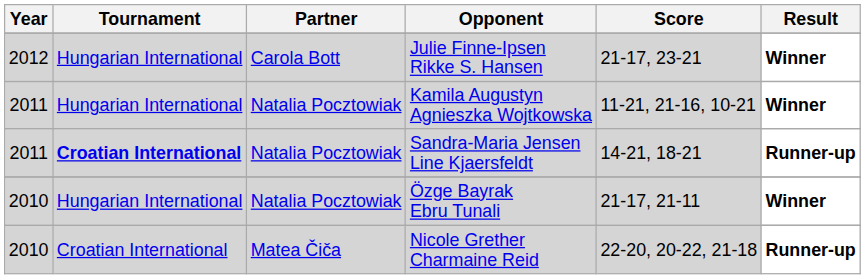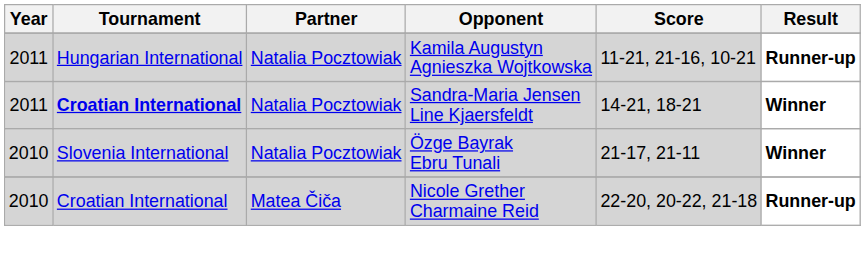 <table class="sortable wikitable" style="font-size: 90%;">
 <tr>
 <th>Year</th>
 <th>Tournament</th>
 <th>Partner</th>
 <th>Opponent</th>
 <th>Score</th>
 <th>Result</th>
 </tr>
 <tr>
 </tr>
-<tr style="background:#D5D5D5">
-<td align="center">2012</td>
-<td align="left"><a href='#'>Hungarian International</a></td>
-<td align="left"> <a href='#'>Carola Bott</a></td>
-<td align="left"> <a href='#'>Julie Finne-Ipsen</a><br> <a href='#'>Rikke S. Hansen</a></td>
-<td align="left">21-17, 23-21</td>
-<td style="text-align:left; background:white"> <strong>Winner</strong></td>
-</tr>
 <tr>
 </tr>
 <tr style="background:#D5D5D5">
 <td align="center">2011</td>
 <td align="left"><a href='#'>Hungarian International</a></td>
 <td align="left"> <a href='#'>Natalia Pocztowiak</a></td>
 <td align="left"> <a href='#'>Kamila Augustyn</a><br> <a href='#'>Agnieszka Wojtkowska</a></td>
 <td align="left">11-21, 21-16, 10-21</td>
-<td style="text-align:left; background:white"> <strong>Winner</strong></td>
+<td style="text-align:left; background:white"> <strong>Runner-up</strong></td>
 </tr>
 <tr>
 </tr>
 <tr style="background:#D5D5D5">
 <td align="center">2011</td>
 <td align="left"><strong><a href='#'>Croatian International</a></strong></td>
 <td align="left"> <a href='#'>Natalia Pocztowiak</a></td>
 <td align="left"> <a href='#'>Sandra-Maria Jensen</a><br> <a href='#'>Line Kjaersfeldt</a></td>
 <td align="left">14-21, 18-21</td>
-<td style="text-align:left; background:white"> <strong>Runner-up</strong></td>
+<td style="text-align:left; background:white"> <strong>Winner</strong></td>
 </tr>
 <tr>
 </tr>
 <tr style="background:#D5D5D5">
 <td align="center">2010</td>
-<td align="left"><a href='#'>Hungarian International</a></td>
+<td align="left"><a href='#'>Slovenia International</a></td>
 <td align="left"> <a href='#'>Natalia Pocztowiak</a></td>
 <td align="left"> <a href='#'>Özge Bayrak</a><br> <a href='#'>Ebru Tunali</a></td>
 <td align="left">21-17, 21-11</td>
 <td style="text-align:left; background:white"> <strong>Winner</strong></td>
 </tr>
 <tr>
 </tr>
 <tr style="background:#D5D5D5">
 <td align="center">2010</td>
 <td align="left"><a href='#'>Croatian International</a></td>
 <td align="left"> <a href='#'>Matea Čiča</a></td>
 <td align="left"> <a href='#'>Nicole Grether</a><br> <a href='#'>Charmaine Reid</a></td>
 <td align="left">22-20, 20-22, 21-18</td>
 <td style="text-align:left; background:white"> <strong>Runner-up</strong></td>
 </tr>
 </table>
